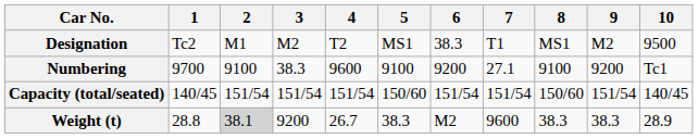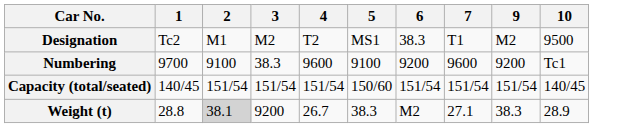 <table class="wikitable">
 <tr>
 <th>Car No.</th>
 <th>1</th>
 <th>2</th>
 <th>3</th>
 <th>4</th>
 <th>5</th>
 <th>6</th>
 <th>7</th>
-<th>8</th>
 <th>9</th>
 <th>10</th>
 </tr>
 <tr>
 <th>Designation</th>
 <td>Tc2</td>
 <td>M1</td>
 <td>M2</td>
 <td>T2</td>
 <td>MS1</td>
 <td>38.3</td>
 <td>T1</td>
-<td>MS1</td>
 <td>M2</td>
 <td>9500</td>
 </tr>
 <tr>
 <th>Numbering</th>
 <td>9700</td>
 <td>9100</td>
 <td>38.3</td>
 <td>9600</td>
 <td>9100</td>
 <td>9200</td>
-<td>27.1</td>
-<td>9100</td>
+<td>9600</td>
 <td>9200</td>
 <td>Tc1</td>
 </tr>
 <tr>
 <th>Capacity (total/seated)</th>
 <td>140/45</td>
 <td>151/54</td>
 <td>151/54</td>
 <td>151/54</td>
 <td>150/60</td>
 <td>151/54</td>
 <td>151/54</td>
-<td>150/60</td>
 <td>151/54</td>
 <td>140/45</td>
 </tr>
 <tr>
 <th>Weight (t)</th>
 <td>28.8</td>
 <td style="background: lightgrey;">38.1</td>
 <td>9200</td>
 <td>26.7</td>
 <td>38.3</td>
 <td>M2</td>
-<td>9600</td>
-<td>38.3</td>
+<td>27.1</td>
 <td>38.3</td>
 <td>28.9</td>
 </tr>
 </table>
